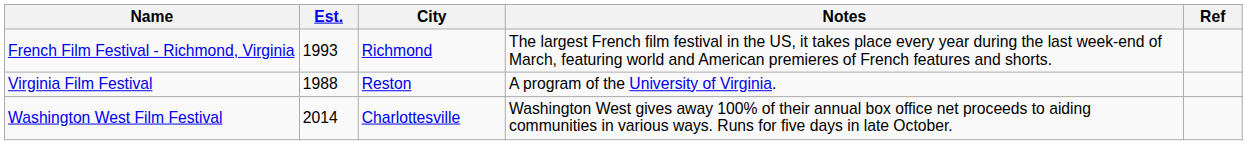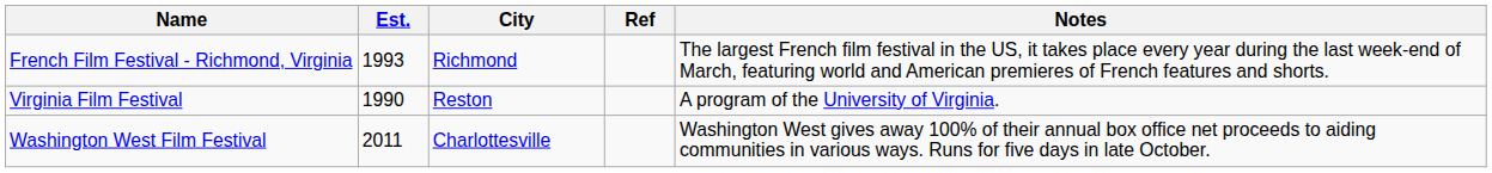 <table class="wikitable sortable" width=100%>
 <tr>
 <th style="width:20%;">Name</th>
 <th style="width:4%;"><a href='#'>Est.</a></th>
 <th style="width:10%;">City</th>
+<th style="width:4%;">Ref</th>
 <th style="width:46%;">Notes</th>
-<th style="width:4%;">Ref</th>
 </tr>
 <tr>
 <td><a href='#'>French Film Festival - Richmond, Virginia</a></td>
 <td>1993</td>
 <td><a href='#'>Richmond</a></td>
+<td></td>
 <td>The largest French film festival in the US, it takes place every year during the last week-end of March, featuring world and American premieres of French features and shorts.</td>
-<td></td>
 </tr>
 <tr>
 <td><a href='#'>Virginia Film Festival</a></td>
-<td>1988</td>
+<td>1990</td>
 <td><a href='#'>Reston</a></td>
+<td></td>
 <td>A program of the <a href='#'>University of Virginia</a>.</td>
-<td></td>
 </tr>
 <tr>
 <td><a href='#'>Washington West Film Festival</a></td>
-<td>2014</td>
+<td>2011</td>
 <td><a href='#'>Charlottesville</a></td>
+<td></td>
 <td>Washington West gives away 100% of their annual box office net proceeds to aiding communities in various ways. Runs for five days in late October.</td>
-<td></td>
 </tr>
 </table>
